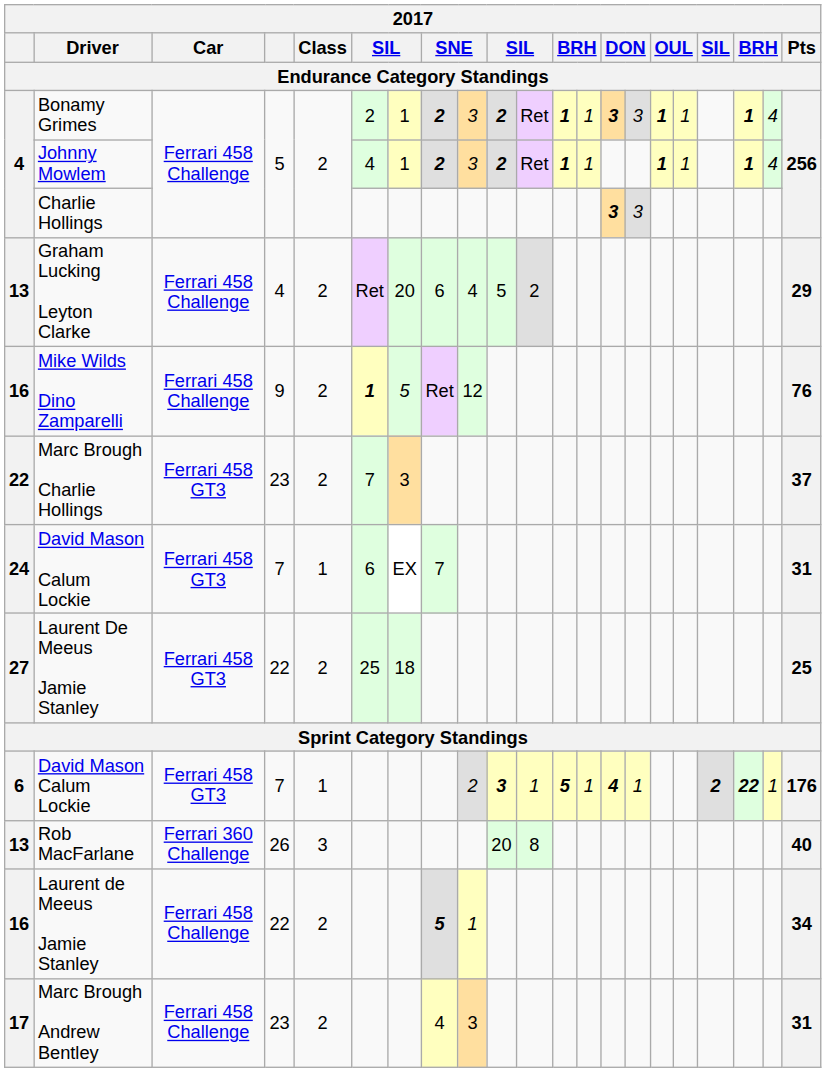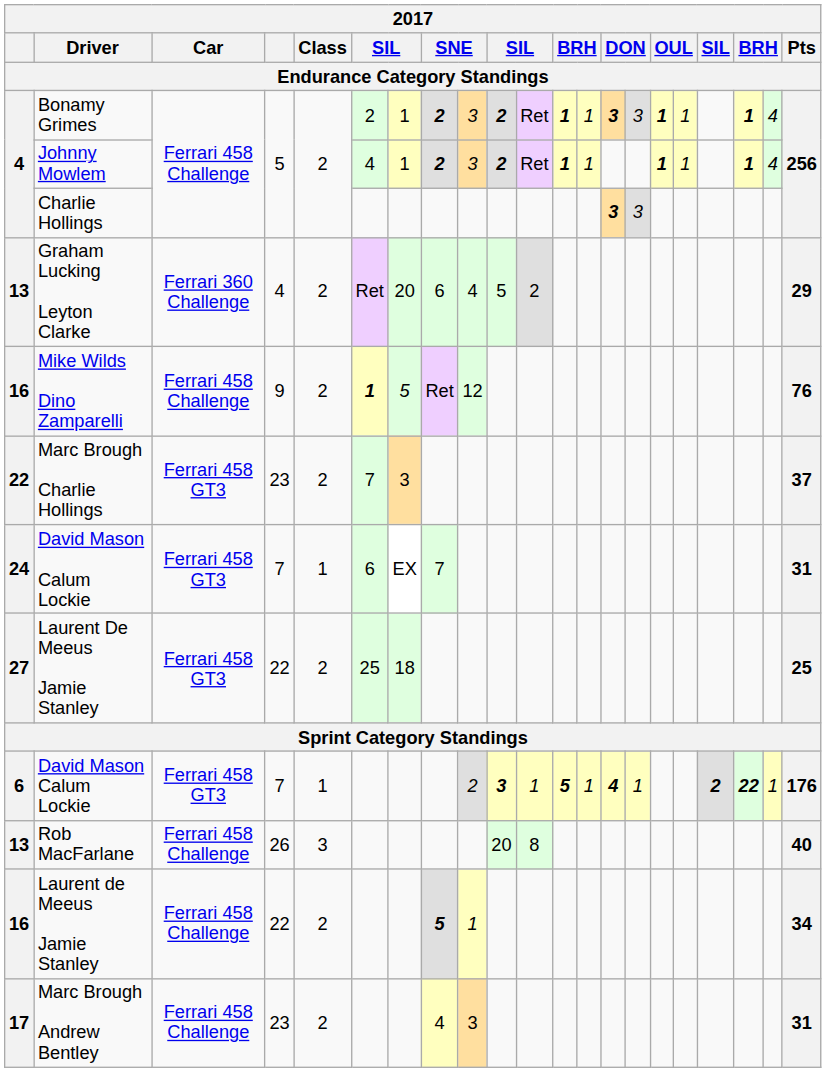 <table class="wikitable" style="font-size: 85%; text-align: center;">
 <tr>
 <th colspan="21">2017</th>
 </tr>
 <tr valign="top">
 <th valign="middle"></th>
 <th valign="middle">Driver</th>
 <th>Car</th>
 <th valign="middle"></th>
 <th valign="middle">Class</th>
 <th colspan="2"><a href='#'>SIL</a></th>
 <th colspan="2"><a href='#'>SNE</a></th>
 <th colspan="2"><a href='#'>SIL</a></th>
 <th colspan="2"><a href='#'>BRH</a></th>
 <th colspan="2"><a href='#'>DON</a></th>
 <th colspan="2"><a href='#'>OUL</a></th>
 <th><a href='#'>SIL</a></th>
 <th colspan="2"><a href='#'>BRH</a></th>
 <th valign="middle">Pts</th>
 </tr>
 <tr>
 <th colspan="21">Endurance Category Standings</th>
 </tr>
 <tr>
 <th rowspan="3">4</th>
 <td align="left"> Bonamy Grimes</td>
 <td rowspan="3"><a href='#'>Ferrari 458 Challenge</a></td>
 <td rowspan="3">5</td>
 <td rowspan="3">2</td>
 <td style="background:#dfffdf;">2</td>
 <td style="background:#ffffbf;">1</td>
 <td style="background:#dfdfdf;"><strong><em>2</em></strong></td>
 <td style="background:#ffdf9f;"><em>3</em></td>
 <td style="background:#dfdfdf;"><strong><em>2</em></strong></td>
 <td style="background:#efcfff;">Ret</td>
 <td style="background:#ffffbf;"><strong><em>1</em></strong></td>
 <td style="background:#ffffbf;"><em>1</em></td>
 <td style="background:#ffdf9f;"><strong><em>3</em></strong></td>
 <td style="background:#dfdfdf;"><em>3</em></td>
 <td style="background:#ffffbf;"><strong><em>1</em></strong></td>
 <td style="background:#ffffbf;"><em>1</em></td>
 <td></td>
 <td style="background:#ffffbf;"><strong><em>1</em></strong></td>
 <td style="background:#dfffdf;"><em>4</em></td>
 <th rowspan="3">256</th>
 </tr>
 <tr>
 <td align="left"> <a href='#'>Johnny Mowlem</a></td>
 <td style="background:#dfffdf;">4</td>
 <td style="background:#ffffbf;">1</td>
 <td style="background:#dfdfdf;"><strong><em>2</em></strong></td>
 <td style="background:#ffdf9f;"><em>3</em></td>
 <td style="background:#dfdfdf;"><strong><em>2</em></strong></td>
 <td style="background:#efcfff;">Ret</td>
 <td style="background:#ffffbf;"><strong><em>1</em></strong></td>
 <td style="background:#ffffbf;"><em>1</em></td>
 <td></td>
 <td></td>
 <td style="background:#ffffbf;"><strong><em>1</em></strong></td>
 <td style="background:#ffffbf;"><em>1</em></td>
 <td></td>
 <td style="background:#ffffbf;"><strong><em>1</em></strong></td>
 <td style="background:#dfffdf;"><em>4</em></td>
 </tr>
 <tr>
 <td align="left"> Charlie Hollings</td>
 <td></td>
 <td></td>
 <td></td>
 <td></td>
 <td></td>
 <td></td>
 <td></td>
 <td></td>
 <td style="background:#ffdf9f;"><strong><em>3</em></strong></td>
 <td style="background:#dfdfdf;"><em>3</em></td>
 <td></td>
 <td></td>
 <td></td>
 <td></td>
 <td></td>
 </tr>
 <tr>
 <th>13</th>
 <td align="left"> Graham Lucking<br><br> Leyton Clarke</td>
-<td><a href='#'>Ferrari 458 Challenge</a></td>
+<td><a href='#'>Ferrari 360 Challenge</a></td>
 <td>4</td>
 <td>2</td>
 <td style="background:#efcfff;">Ret</td>
 <td style="background:#dfffdf;">20</td>
 <td style="background:#dfffdf;">6</td>
 <td style="background:#dfffdf;">4</td>
 <td style="background:#dfffdf;">5</td>
 <td style="background:#dfdfdf;">2</td>
 <td></td>
 <td></td>
 <td></td>
 <td></td>
 <td></td>
 <td></td>
 <td></td>
 <td></td>
 <td></td>
 <th>29</th>
 </tr>
 <tr>
 <th>16</th>
 <td align="left"> <a href='#'>Mike Wilds</a><br><br> <a href='#'>Dino Zamparelli</a></td>
 <td><a href='#'>Ferrari 458 Challenge</a></td>
 <td>9</td>
 <td>2</td>
 <td style="background:#ffffbf;"><strong><em>1</em></strong></td>
 <td style="background:#dfffdf;"><em>5</em></td>
 <td style="background:#efcfff;">Ret</td>
 <td style="background:#dfffdf;">12</td>
 <td></td>
 <td></td>
 <td></td>
 <td></td>
 <td></td>
 <td></td>
 <td></td>
 <td></td>
 <td></td>
 <td></td>
 <td></td>
 <th>76</th>
 </tr>
 <tr>
 <th>22</th>
 <td align="left"> Marc Brough<br><br> Charlie Hollings</td>
 <td><a href='#'>Ferrari 458 GT3</a></td>
 <td>23</td>
 <td>2</td>
 <td style="background:#dfffdf;">7</td>
 <td style="background:#ffdf9f;">3</td>
 <td></td>
 <td></td>
 <td></td>
 <td></td>
 <td></td>
 <td></td>
 <td></td>
 <td></td>
 <td></td>
 <td></td>
 <td></td>
 <td></td>
 <td></td>
 <th>37</th>
 </tr>
 <tr>
 <th>24</th>
 <td align="left"> <a href='#'>David Mason</a><br><br> Calum Lockie</td>
 <td><a href='#'>Ferrari 458 GT3</a></td>
 <td>7</td>
 <td>1</td>
 <td style="background:#dfffdf;">6</td>
 <td style="background:#ffffff;">EX</td>
 <td style="background:#dfffdf;">7</td>
 <td></td>
 <td></td>
 <td></td>
 <td></td>
 <td></td>
 <td></td>
 <td></td>
 <td></td>
 <td></td>
 <td></td>
 <td></td>
 <td></td>
 <th>31</th>
 </tr>
 <tr>
 <th>27</th>
 <td align="left"> Laurent De Meeus<br><br> Jamie Stanley</td>
 <td><a href='#'>Ferrari 458 GT3</a></td>
 <td>22</td>
 <td>2</td>
 <td style="background:#dfffdf;">25</td>
 <td style="background:#dfffdf;">18</td>
 <td></td>
 <td></td>
 <td></td>
 <td></td>
 <td></td>
 <td></td>
 <td></td>
 <td></td>
 <td></td>
 <td></td>
 <td></td>
 <td></td>
 <td></td>
 <th>25</th>
 </tr>
 <tr>
 <th colspan="21">Sprint Category Standings</th>
 </tr>
 <tr>
 <th>6</th>
 <td align="left"> <a href='#'>David Mason</a><br> Calum Lockie</td>
 <td><a href='#'>Ferrari 458 GT3</a></td>
 <td>7</td>
 <td>1</td>
 <td></td>
 <td></td>
 <td></td>
 <td style="background:#dfdfdf;"><em>2</em></td>
 <td style="background:#ffffbf;"><strong><em>3</em></strong></td>
 <td style="background:#ffffbf;"><em>1</em></td>
 <td style="background:#ffffbf;"><strong><em>5</em></strong></td>
 <td style="background:#ffffbf;"><em>1</em></td>
 <td style="background:#ffffbf;"><strong><em>4</em></strong></td>
 <td style="background:#ffffbf;"><em>1</em></td>
 <td></td>
 <td></td>
 <td style="background:#dfdfdf;"><strong><em>2</em></strong></td>
 <td style="background:#dfffdf;"><strong><em>22</em></strong></td>
 <td style="background:#ffffbf;"><em>1</em></td>
 <th>176</th>
 </tr>
 <tr>
 <th>13</th>
 <td align="left"> Rob MacFarlane<br></td>
-<td><a href='#'>Ferrari 360 Challenge</a></td>
+<td><a href='#'>Ferrari 458 Challenge</a></td>
 <td>26</td>
 <td>3</td>
 <td></td>
 <td></td>
 <td></td>
 <td></td>
 <td style="background:#dfffdf;">20</td>
 <td style="background:#dfffdf;">8</td>
 <td></td>
 <td></td>
 <td></td>
 <td></td>
 <td></td>
 <td></td>
 <td></td>
 <td></td>
 <td></td>
 <th>40</th>
 </tr>
 <tr>
 <th>16</th>
 <td align="left"> Laurent de Meeus<br><br> Jamie Stanley</td>
 <td><a href='#'>Ferrari 458 Challenge</a></td>
 <td>22</td>
 <td>2</td>
 <td></td>
 <td></td>
 <td style="background:#dfdfdf;"><strong><em>5</em></strong></td>
 <td style="background:#ffffbf;"><em>1</em></td>
 <td></td>
 <td></td>
 <td></td>
 <td></td>
 <td></td>
 <td></td>
 <td></td>
 <td></td>
 <td></td>
 <td></td>
 <td></td>
 <th>34</th>
 </tr>
 <tr>
 <th>17</th>
 <td align="left"> Marc Brough<br><br> Andrew Bentley</td>
 <td><a href='#'>Ferrari 458 Challenge</a></td>
 <td>23</td>
 <td>2</td>
 <td></td>
 <td></td>
 <td style="background:#ffffbf;">4</td>
 <td style="background:#ffdf9f;">3</td>
 <td></td>
 <td></td>
 <td></td>
 <td></td>
 <td></td>
 <td></td>
 <td></td>
 <td></td>
 <td></td>
 <td></td>
 <td></td>
 <th>31</th>
 </tr>
 </table>
